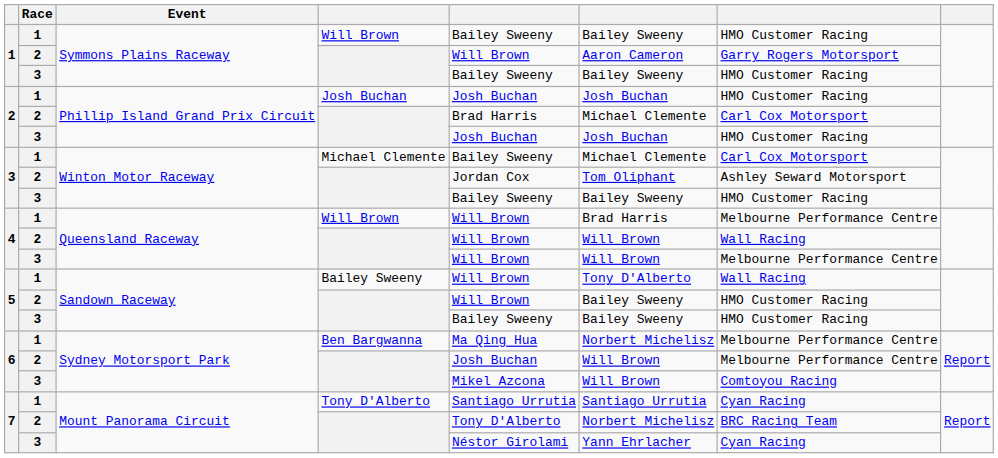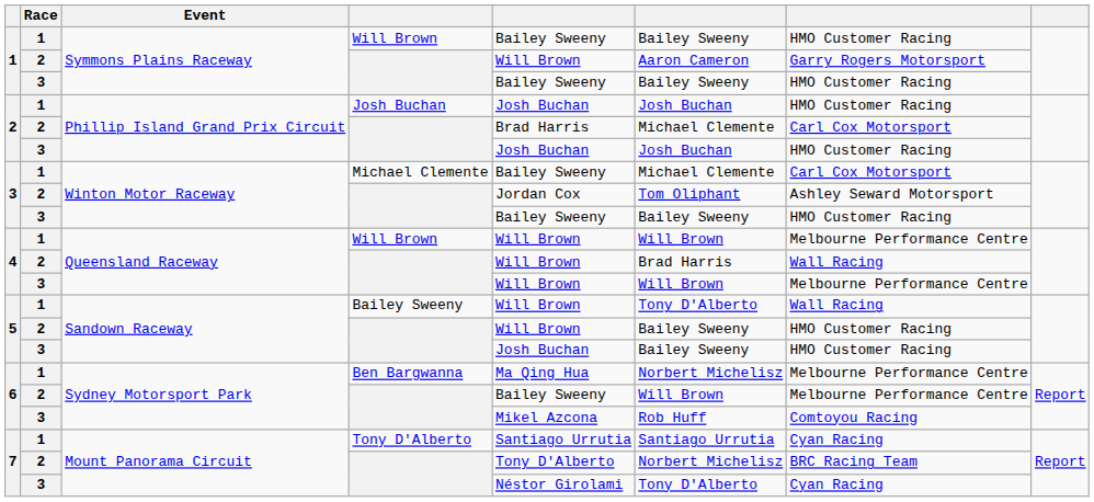 <table class="wikitable" style="font-size:85%;">
 <tr>
 <th></th>
 <th>Race</th>
 <th>Event</th>
 <th></th>
 <th></th>
 <th></th>
 <th></th>
 <th></th>
 </tr>
 <tr>
 <th rowspan=3>1</th>
 <th>1</th>
 <td rowspan=3> <a href='#'>Symmons Plains Raceway</a></td>
 <td> <a href='#'>Will Brown</a></td>
 <td> Bailey Sweeny</td>
 <td> Bailey Sweeny</td>
 <td>HMO Customer Racing</td>
 <td rowspan=3></td>
 </tr>
 <tr>
 <th>2</th>
 <th rowspan=2></th>
 <td> <a href='#'>Will Brown</a></td>
 <td> <a href='#'>Aaron Cameron</a></td>
 <td><a href='#'>Garry Rogers Motorsport</a></td>
 </tr>
 <tr>
 <th>3</th>
 <td> Bailey Sweeny</td>
 <td> Bailey Sweeny</td>
 <td>HMO Customer Racing</td>
 </tr>
 <tr>
 <th rowspan=3>2</th>
 <th>1</th>
 <td rowspan=3> <a href='#'>Phillip Island Grand Prix Circuit</a></td>
 <td> <a href='#'>Josh Buchan</a></td>
 <td> <a href='#'>Josh Buchan</a></td>
 <td> <a href='#'>Josh Buchan</a></td>
 <td>HMO Customer Racing</td>
 <td rowspan=3></td>
 </tr>
 <tr>
 <th>2</th>
 <th rowspan=2></th>
 <td> Brad Harris</td>
 <td> Michael Clemente</td>
 <td><a href='#'>Carl Cox Motorsport</a></td>
 </tr>
 <tr>
 <th>3</th>
 <td> <a href='#'>Josh Buchan</a></td>
 <td> <a href='#'>Josh Buchan</a></td>
 <td>HMO Customer Racing</td>
 </tr>
 <tr>
 <th rowspan=3>3</th>
 <th>1</th>
 <td rowspan=3> <a href='#'>Winton Motor Raceway</a></td>
 <td> Michael Clemente</td>
 <td> Bailey Sweeny</td>
 <td> Michael Clemente</td>
 <td><a href='#'>Carl Cox Motorsport</a></td>
 <td rowspan=3></td>
 </tr>
 <tr>
 <th>2</th>
 <th rowspan=2></th>
 <td> Jordan Cox</td>
 <td> <a href='#'>Tom Oliphant</a></td>
 <td>Ashley Seward Motorsport</td>
 </tr>
 <tr>
 <th>3</th>
 <td> Bailey Sweeny</td>
 <td> Bailey Sweeny</td>
 <td>HMO Customer Racing</td>
 </tr>
 <tr>
 <th rowspan=3>4</th>
 <th>1</th>
 <td rowspan=3> <a href='#'>Queensland Raceway</a></td>
 <td> <a href='#'>Will Brown</a></td>
 <td> <a href='#'>Will Brown</a></td>
-<td> Brad Harris</td>
+<td> <a href='#'>Will Brown</a></td>
 <td>Melbourne Performance Centre</td>
 <td rowspan=3></td>
 </tr>
 <tr>
 <th>2</th>
 <th rowspan=2></th>
 <td> <a href='#'>Will Brown</a></td>
-<td> <a href='#'>Will Brown</a></td>
+<td> Brad Harris</td>
 <td><a href='#'>Wall Racing</a></td>
 </tr>
 <tr>
 <th>3</th>
 <td> <a href='#'>Will Brown</a></td>
 <td> <a href='#'>Will Brown</a></td>
 <td>Melbourne Performance Centre</td>
 </tr>
 <tr>
 <th rowspan=3>5</th>
 <th>1</th>
 <td rowspan=3> <a href='#'>Sandown Raceway</a></td>
 <td> Bailey Sweeny</td>
 <td> <a href='#'>Will Brown</a></td>
 <td> <a href='#'>Tony D'Alberto</a></td>
 <td><a href='#'>Wall Racing</a></td>
 <td rowspan=3></td>
 </tr>
 <tr>
 <th>2</th>
 <th rowspan=2></th>
 <td> <a href='#'>Will Brown</a></td>
 <td> Bailey Sweeny</td>
 <td>HMO Customer Racing</td>
 </tr>
 <tr>
 <th>3</th>
-<td> Bailey Sweeny</td>
+<td> <a href='#'>Josh Buchan</a></td>
 <td> Bailey Sweeny</td>
 <td>HMO Customer Racing</td>
 </tr>
 <tr>
 <th rowspan=3>6</th>
 <th>1</th>
 <td rowspan=3> <a href='#'>Sydney Motorsport Park</a></td>
 <td> <a href='#'>Ben Bargwanna</a></td>
 <td> <a href='#'>Ma Qing Hua</a></td>
 <td> <a href='#'>Norbert Michelisz</a></td>
 <td>Melbourne Performance Centre</td>
 <td rowspan=3><a href='#'>Report</a></td>
 </tr>
 <tr>
 <th>2</th>
 <th rowspan=2></th>
-<td> <a href='#'>Josh Buchan</a></td>
+<td> Bailey Sweeny</td>
 <td> <a href='#'>Will Brown</a></td>
 <td>Melbourne Performance Centre</td>
 </tr>
 <tr>
 <th>3</th>
 <td> <a href='#'>Mikel Azcona</a></td>
-<td> <a href='#'>Will Brown</a></td>
+<td> <a href='#'>Rob Huff</a></td>
 <td><a href='#'>Comtoyou Racing</a></td>
 </tr>
 <tr>
 <th rowspan=3>7</th>
 <th>1</th>
 <td rowspan=3> <a href='#'>Mount Panorama Circuit</a></td>
 <td> <a href='#'>Tony D'Alberto</a></td>
 <td> <a href='#'>Santiago Urrutia</a></td>
 <td> <a href='#'>Santiago Urrutia</a></td>
 <td><a href='#'>Cyan Racing</a></td>
 <td rowspan=3><a href='#'>Report</a></td>
 </tr>
 <tr>
 <th>2</th>
 <th rowspan=2></th>
 <td> <a href='#'>Tony D'Alberto</a></td>
 <td> <a href='#'>Norbert Michelisz</a></td>
 <td><a href='#'>BRC Racing Team</a></td>
 </tr>
 <tr>
 <th>3</th>
 <td> <a href='#'>Néstor Girolami</a></td>
-<td> <a href='#'>Yann Ehrlacher</a></td>
+<td> <a href='#'>Tony D'Alberto</a></td>
 <td><a href='#'>Cyan Racing</a></td>
 </tr>
 </table>
